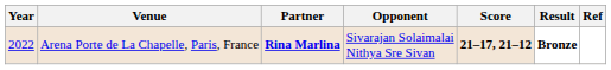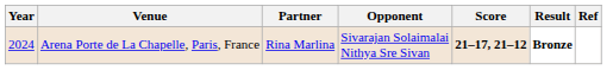 <table class="sortable wikitable" style="font-size: 90%;">
 <tr>
 <th>Year</th>
 <th>Venue</th>
 <th>Partner</th>
 <th>Opponent</th>
 <th>Score</th>
 <th>Result</th>
 <th>Ref</th>
 </tr>
 <tr style="background:#F3E6D7">
-<td align="center"><a href='#'>2022</a></td>
+<td align="center"><a href='#'>2024</a></td>
 <td align="left"><a href='#'>Arena Porte de La Chapelle</a>, <a href='#'>Paris</a>, France</td>
-<td align="left"><strong> <a href='#'>Rina Marlina</a></strong></td>
+<td align="left"> <a href='#'>Rina Marlina</a></td>
 <td align="left"> <a href='#'>Sivarajan Solaimalai</a><br> <a href='#'>Nithya Sre Sivan</a></td>
 <td align="left"><strong>21–17, 21–12</strong></td>
 <td style="text-align:left; background:white"> <strong>Bronze</strong></td>
 <td style="text-align:left; background:white"></td>
 </tr>
 </table>
